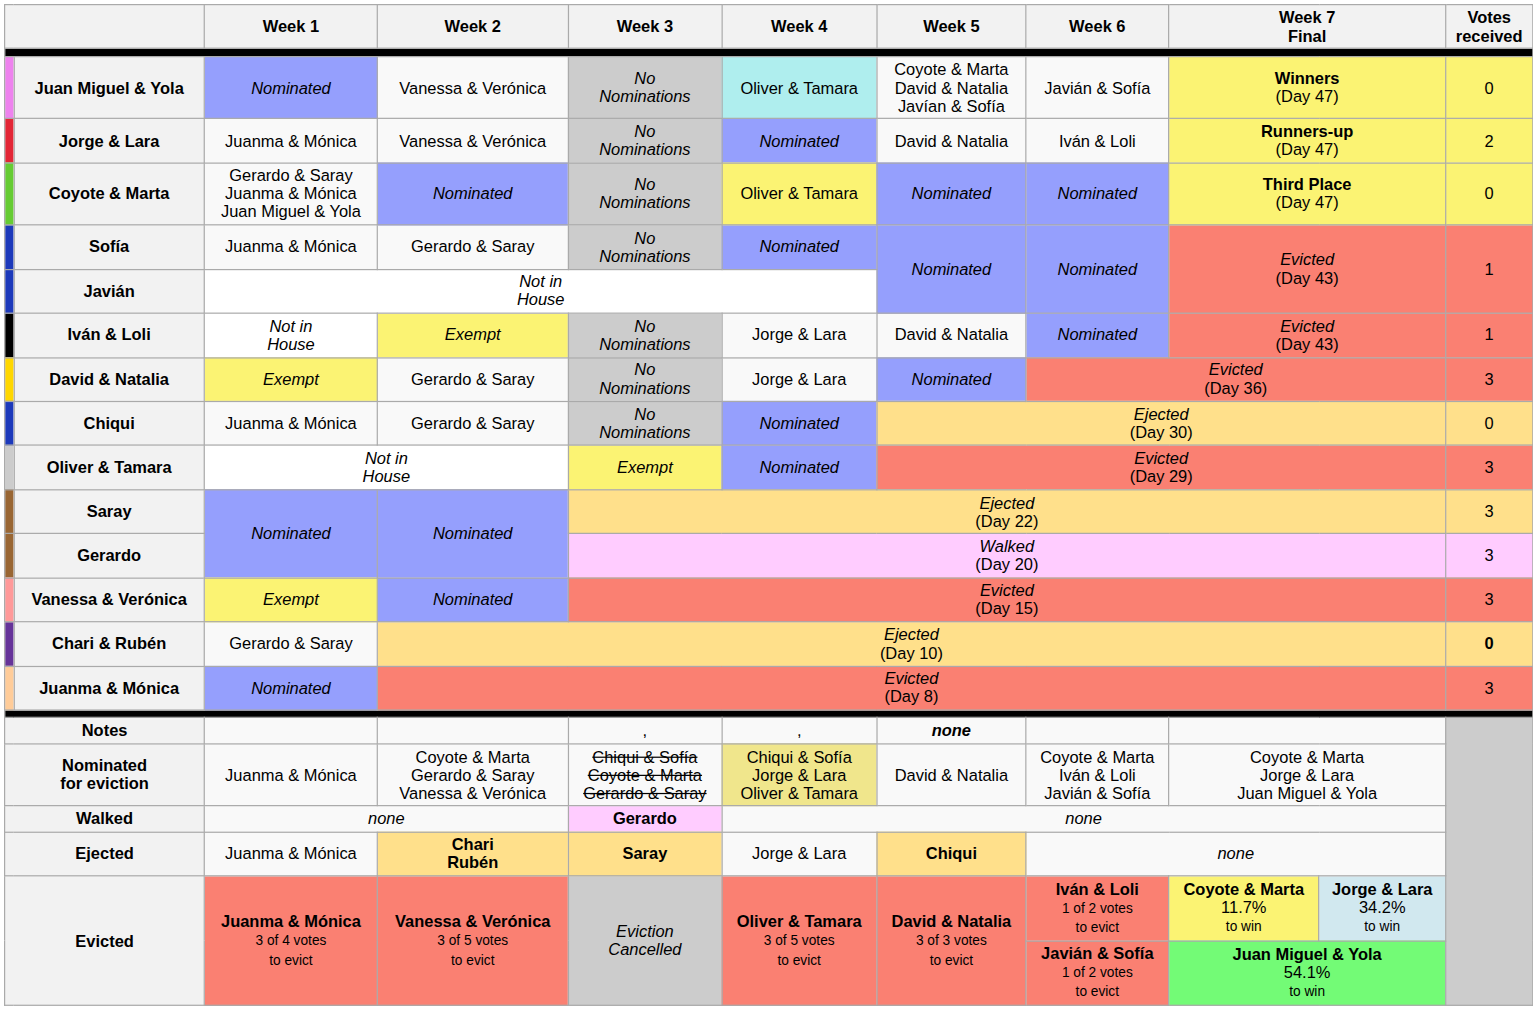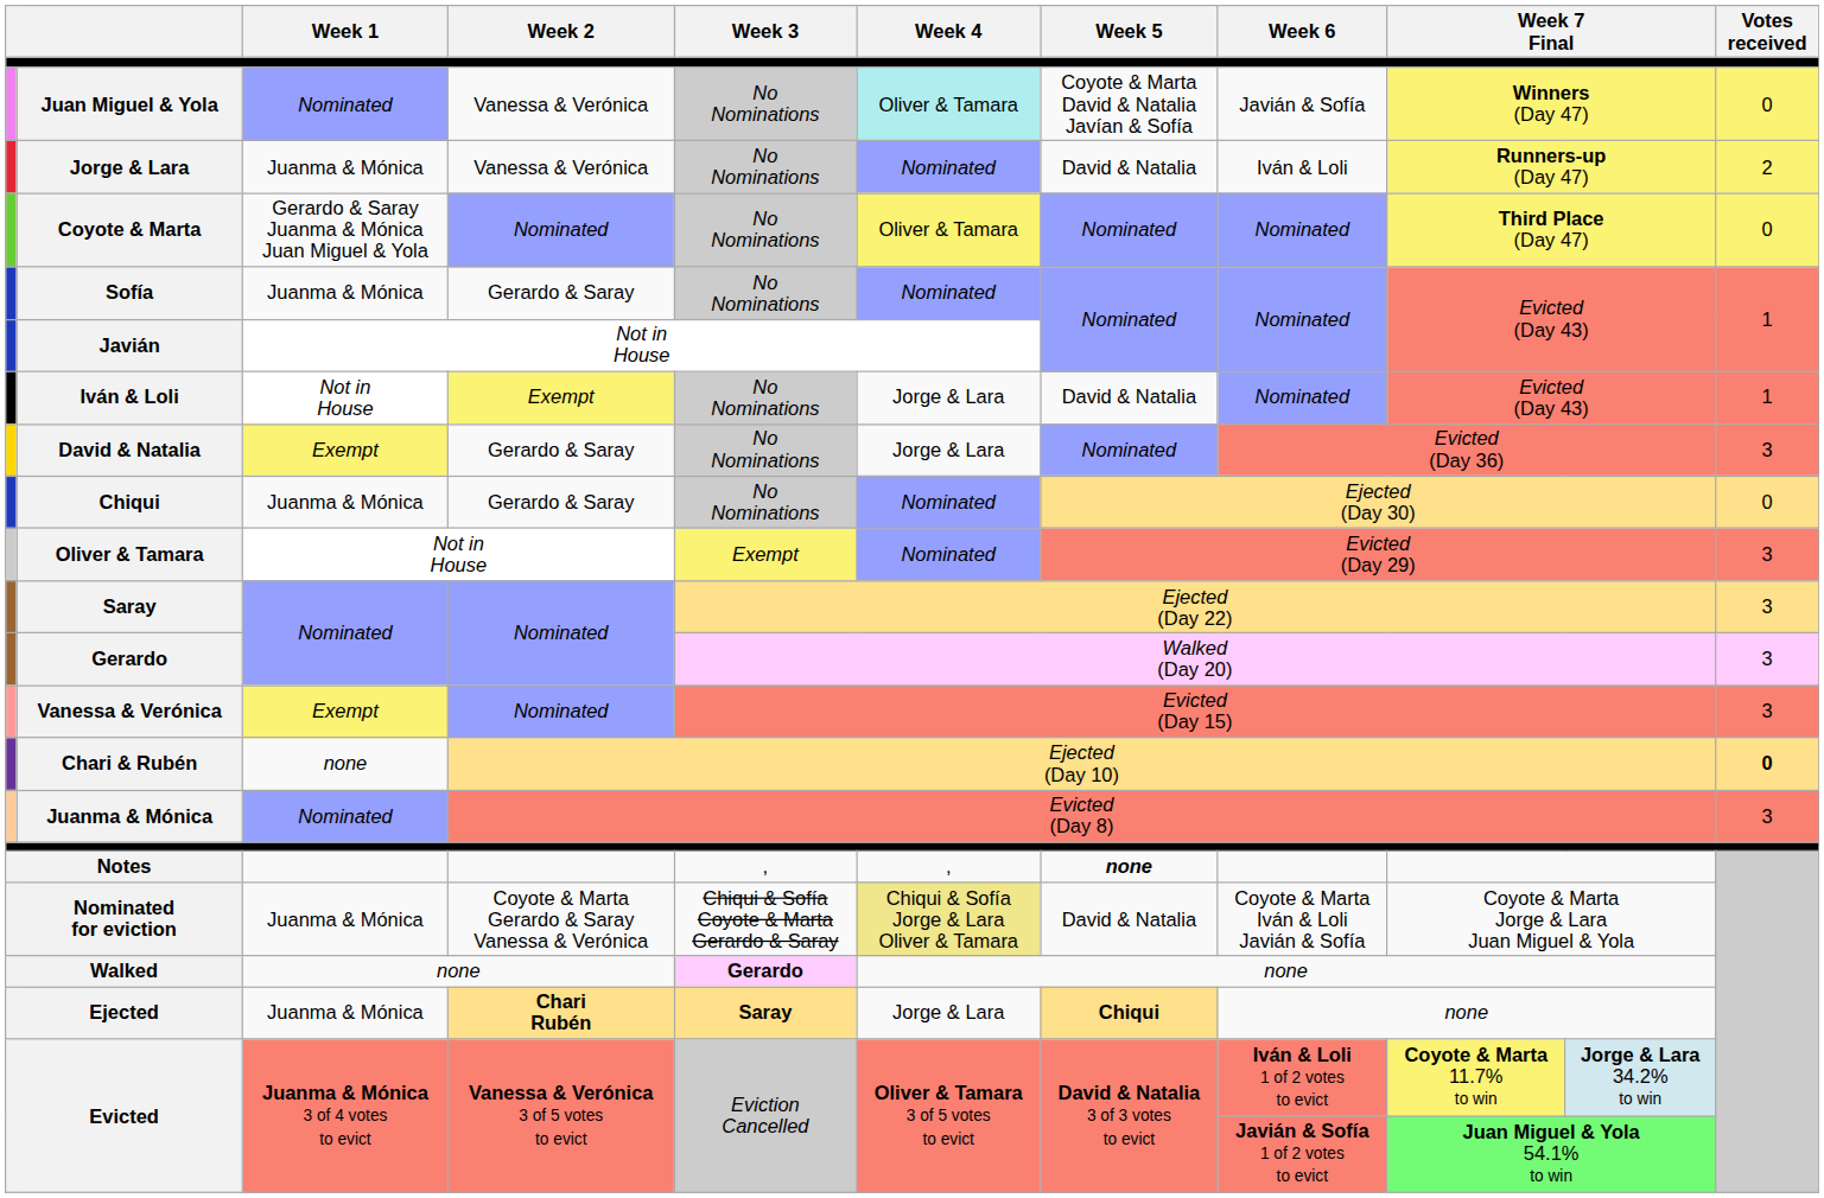 <table class="wikitable" style="text-align:center; width: 100%; font-size:85%; line-height:15px;">
 <tr>
 <th colspan=2></th>
 <th>Week 1</th>
 <th>Week 2</th>
 <th>Week 3</th>
 <th>Week 4</th>
 <th>Week 5</th>
 <th>Week 6</th>
 <th colspan=2>Week 7<br>Final</th>
 <th>Votes<br>received</th>
 </tr>
 <tr>
 <th colspan="11" style="background:#000;"></th>
 </tr>
 <tr>
 <td style="background:#EE82EE"></td>
 <th>Juan Miguel & Yola</th>
 <td style="background:#959FFD"><em>Nominated</em></td>
 <td>Vanessa & Verónica</td>
 <td style="background:#CCCCCC"><em>No<br>Nominations</em></td>
 <td style="background: paleturquoise;">Oliver & Tamara</td>
 <td>Coyote & Marta<br>David & Natalia<br>Javían & Sofía</td>
 <td>Javián & Sofía</td>
 <td style="background:#FBF373" colspan=2><strong>Winners</strong><br>(Day 47)</td>
 <td style="background:#FBF373">0</td>
 </tr>
 <tr>
 <td style="background:#E32636"></td>
 <th>Jorge & Lara</th>
 <td>Juanma & Mónica</td>
 <td>Vanessa & Verónica</td>
 <td style="background:#CCCCCC"><em>No<br>Nominations</em></td>
 <td style="background:#959FFD"><em>Nominated</em></td>
 <td>David & Natalia</td>
 <td>Iván & Loli</td>
 <td style="background:#FBF373" colspan=2><strong>Runners-up</strong><br>(Day 47)</td>
 <td style="background:#FBF373">2</td>
 </tr>
 <tr>
 <td style="background:#66CC33"></td>
 <th>Coyote & Marta</th>
 <td>Gerardo & Saray<br>Juanma & Mónica<br>Juan Miguel & Yola</td>
 <td style="background:#959FFD"><em>Nominated</em></td>
 <td style="background:#CCCCCC"><em>No<br>Nominations</em></td>
 <td style="background:#FBF373">Oliver & Tamara</td>
 <td style="background:#959FFD"><em>Nominated</em></td>
 <td style="background:#959FFD"><em>Nominated</em></td>
 <td style="background:#FBF373" colspan=2><strong>Third Place</strong><br>(Day 47)</td>
 <td style="background:#FBF373">0</td>
 </tr>
 <tr>
 <td style="background:#1C39BB"></td>
 <th>Sofía</th>
 <td>Juanma & Mónica</td>
 <td>Gerardo & Saray</td>
 <td style="background:#CCCCCC"><em>No<br>Nominations</em></td>
 <td style="background:#959FFD"><em>Nominated</em></td>
 <td style="background:#959FFD" rowspan=2><em>Nominated</em></td>
 <td style="background:#959FFD" rowspan=2><em>Nominated</em></td>
 <td style="background:#FA8072" colspan=2 rowspan=2><em>Evicted</em><br>(Day 43)</td>
 <td style="background:#FA8072" rowspan=2>1</td>
 </tr>
 <tr>
 <td style="background:#1C39BB"></td>
 <th>Javián</th>
 <td colspan=4 style="background:#FFF"><em>Not in<br>House</em></td>
 </tr>
 <tr>
 <td style="background:#000000"></td>
 <th>Iván & Loli</th>
 <td style="background:#FFF"><em>Not in<br>House</em></td>
 <td style="background:#FBF373"><em>Exempt</em></td>
 <td style="background:#CCCCCC"><em>No<br>Nominations</em></td>
 <td>Jorge & Lara</td>
 <td>David & Natalia</td>
 <td style="background:#959FFD"><em>Nominated</em></td>
 <td style="background:#FA8072" colspan=2><em>Evicted</em><br>(Day 43)</td>
 <td style="background:#FA8072">1</td>
 </tr>
 <tr>
 <td style="background:#FFD700"></td>
 <th>David & Natalia</th>
 <td style="background:#FBF373"><em>Exempt</em></td>
 <td>Gerardo & Saray</td>
 <td style="background:#CCCCCC"><em>No<br>Nominations</em></td>
 <td>Jorge & Lara</td>
 <td style="background:#959FFD"><em>Nominated</em></td>
 <td style="background:#FA8072" colspan=3><em>Evicted</em><br>(Day 36)</td>
 <td style="background:#FA8072">3</td>
 </tr>
 <tr>
 <td style="background:#1C39BB"></td>
 <th>Chiqui</th>
 <td>Juanma & Mónica</td>
 <td>Gerardo & Saray</td>
 <td style="background:#CCCCCC"><em>No<br>Nominations</em></td>
 <td style="background:#959FFD"><em>Nominated</em></td>
 <td style="background:#FFE08B" colspan=4><em>Ejected</em><br>(Day 30)</td>
 <td style="background:#FFE08B">0</td>
 </tr>
 <tr>
 <td style="background:#CCCCCC"></td>
 <th>Oliver & Tamara</th>
 <td colspan=2 style="background:#FFF"><em>Not in<br>House</em></td>
 <td style="background:#FBF373"><em>Exempt</em></td>
 <td style="background:#959FFD"><em>Nominated</em></td>
 <td style="background:#FA8072" colspan=4><em>Evicted</em><br>(Day 29)</td>
 <td style="background:#FA8072">3</td>
 </tr>
 <tr>
 <td style="background:#996633"></td>
 <th>Saray</th>
 <td style="background:#959FFD" rowspan=2><em>Nominated</em></td>
 <td style="background:#959FFD" rowspan=2><em>Nominated</em></td>
 <td style="background:#FFE08B" colspan=6><em>Ejected</em><br>(Day 22)</td>
 <td style="background:#FFE08B">3</td>
 </tr>
 <tr>
 <td style="background:#996633"></td>
 <th>Gerardo</th>
 <td style="background:#FFCCFF" colspan=6><em>Walked</em><br>(Day 20)</td>
 <td style="background:#FFCCFF">3</td>
 </tr>
 <tr>
 <td style="background:#FF9999"></td>
 <th>Vanessa & Verónica</th>
 <td style="background:#FBF373"><em>Exempt</em></td>
 <td style="background:#959FFD"><em>Nominated</em></td>
 <td style="background:#FA8072" colspan=6><em>Evicted</em><br>(Day 15)</td>
 <td style="background:#FA8072">3</td>
 </tr>
 <tr>
 <td style="background:#663399"></td>
 <th>Chari & Rubén</th>
-<td>Gerardo & Saray</td>
+<td><em>none</em></td>
 <td style="background:#FFE08B" colspan=7><em>Ejected</em><br>(Day 10)</td>
 <td style="background:#FFE08B"><strong>0</strong></td>
 </tr>
 <tr>
 <td style="background:#FFCC99"></td>
 <th>Juanma & Mónica</th>
 <td style="background:#959FFD"><em>Nominated</em></td>
 <td style="background:#FA8072" colspan=7><em>Evicted</em><br>(Day 8)</td>
 <td style="background:#FA8072">3</td>
 </tr>
 <tr>
 <th colspan="11" style="background:#000;"></th>
 </tr>
 <tr>
 <th colspan=2>Notes</th>
 <td></td>
 <td></td>
 <td>, </td>
 <td>, </td>
 <td><strong><em>none</em></strong></td>
 <td></td>
 <td colspan=2></td>
 <th style="background:#CCCCCC;" rowspan=6></th>
 </tr>
 <tr>
 <th colspan=2>Nominated<br>for eviction</th>
 <td>Juanma & Mónica</td>
 <td>Coyote & Marta<br>Gerardo & Saray<br>Vanessa & Verónica</td>
 <td><s>Chiqui & Sofía</s><br><s>Coyote & Marta</s><br><s>Gerardo & Saray</s></td>
 <td style="background: khaki;">Chiqui & Sofía<br>Jorge & Lara<br>Oliver & Tamara</td>
 <td>David & Natalia</td>
 <td>Coyote & Marta<br>Iván & Loli<br>Javián & Sofía</td>
 <td colspan="2">Coyote & Marta<br>Jorge & Lara<br>Juan Miguel & Yola</td>
 </tr>
 <tr>
 <th colspan=2>Walked</th>
 <td colspan="2"><em>none</em></td>
 <td style="background:#FFCCFF"><strong>Gerardo</strong></td>
 <td colspan="5"><em>none</em></td>
 </tr>
 <tr>
 <th colspan=2>Ejected</th>
 <td>Juanma & Mónica</td>
 <td style="background:#FFE08B"><strong>Chari<br>Rubén</strong></td>
 <td style="background:#FFE08B"><strong>Saray</strong></td>
 <td>Jorge & Lara</td>
 <td style="background:#FFE08B"><strong>Chiqui</strong></td>
 <td colspan=3><em>none</em></td>
 </tr>
 <tr>
 <th colspan=2 rowspan=2>Evicted</th>
 <td style="background:#FA8072" rowspan=2><strong>Juanma & Mónica</strong><br><small>3 of 4 votes<br> to evict</small></td>
 <td style="background:#FA8072" rowspan=2><strong>Vanessa & Verónica </strong><br><small>3 of 5 votes<br> to evict</small></td>
 <td style="background:#CCCCCC" rowspan=2><em>Eviction<br>Cancelled</em></td>
 <td style="background:#FA8072" rowspan=2><strong>Oliver & Tamara </strong><br><small>3 of 5 votes<br> to evict</small></td>
 <td style="background:#FA8072" rowspan=2><strong>David & Natalia </strong><br><small>3 of 3 votes<br> to evict</small></td>
 <td style="background:#FA8072"><strong>Iván & Loli</strong><br><small>1 of 2 votes<br> to evict</small></td>
 <td style="background:#FBF373"><strong>Coyote & Marta</strong><br>11.7%<br><small>to win</small></td>
 <td style="background:#D1E8EF"><strong>Jorge & Lara</strong><br>34.2%<br><small>to win</small></td>
 </tr>
 <tr>
 <td style="background:#FA8072"><strong>Javián & Sofía</strong><br><small>1 of 2 votes<br> to evict</small></td>
 <td style="background:#73FB76" colspan="2"><strong>Juan Miguel & Yola</strong><br>54.1%<br><small>to win</small></td>
 </tr>
 </table>
